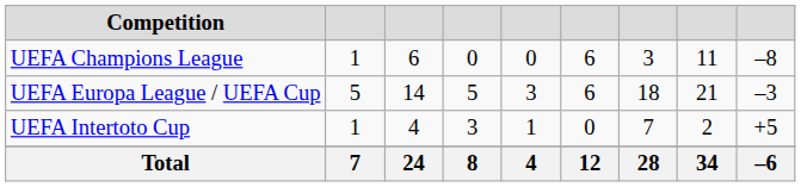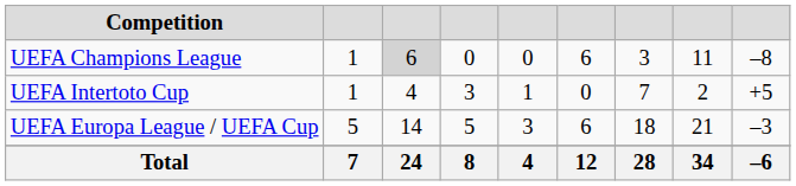 <table class="wikitable" style="text-align: center;">
 <tr>
 <th style="background:#DCDCDC">Competition</th>
 <th width="35" style="background:#DCDCDC"></th>
 <th width="35" style="background:#DCDCDC"></th>
 <th width="35" style="background:#DCDCDC"></th>
 <th width="35" style="background:#DCDCDC"></th>
 <th width="35" style="background:#DCDCDC"></th>
 <th width="35" style="background:#DCDCDC"></th>
 <th width="35" style="background:#DCDCDC"></th>
 <th width="35" style="background:#DCDCDC"></th>
 </tr>
 <tr>
 <td align=left><a href='#'>UEFA Champions League</a></td>
 <td>1</td>
-<td>6</td>
+<td style="background: lightgrey;">6</td>
 <td>0</td>
 <td>0</td>
 <td>6</td>
 <td>3</td>
 <td>11</td>
 <td>–8</td>
+</tr>
+<tr>
+<td align=left><a href='#'>UEFA Intertoto Cup</a></td>
+<td>1</td>
+<td>4</td>
+<td>3</td>
+<td>1</td>
+<td>0</td>
+<td>7</td>
+<td>2</td>
+<td>+5</td>
 </tr>
 <tr>
 <td align=left><a href='#'>UEFA Europa League</a> / <a href='#'>UEFA Cup</a></td>
 <td>5</td>
 <td>14</td>
 <td>5</td>
 <td>3</td>
 <td>6</td>
 <td>18</td>
 <td>21</td>
 <td>–3</td>
-</tr>
-<tr>
-<td align=left><a href='#'>UEFA Intertoto Cup</a></td>
-<td>1</td>
-<td>4</td>
-<td>3</td>
-<td>1</td>
-<td>0</td>
-<td>7</td>
-<td>2</td>
-<td>+5</td>
 </tr>
 <tr>
 </tr>
 <tr class="sortbottom">
 <th>Total</th>
 <th>7</th>
 <th>24</th>
 <th>8</th>
 <th>4</th>
 <th>12</th>
 <th>28</th>
 <th>34</th>
 <th>–6</th>
 </tr>
 </table>
